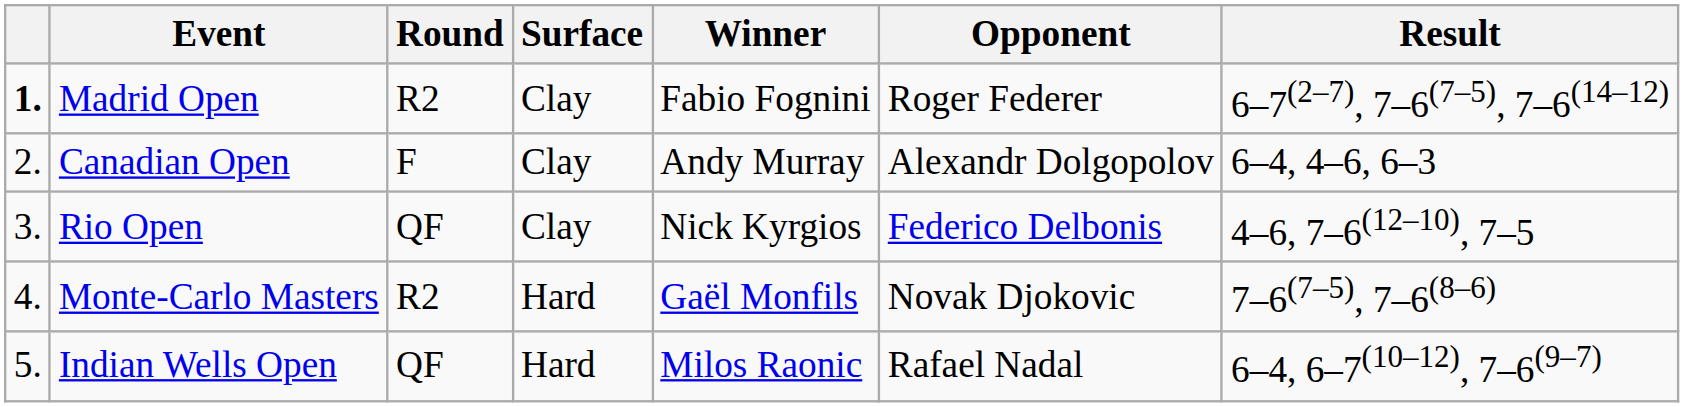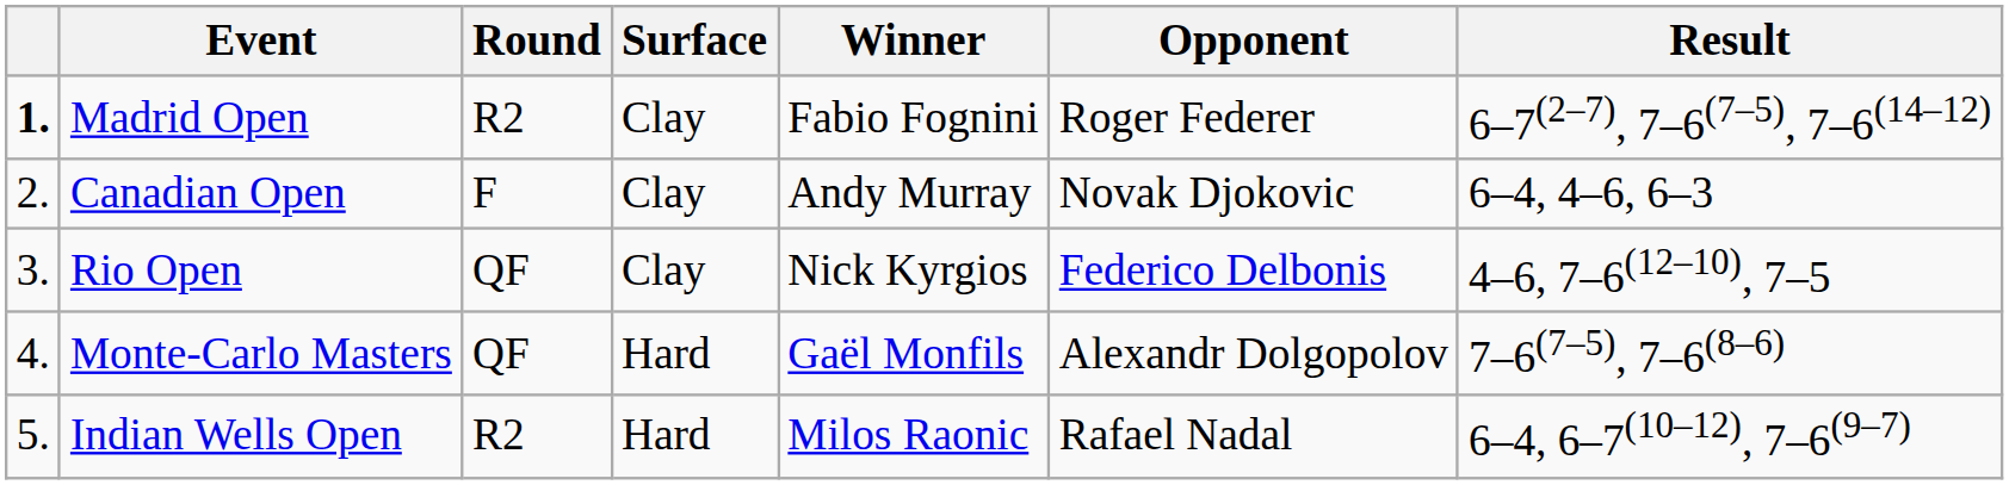 <table class=wikitable>
 <tr>
 <th></th>
 <th>Event</th>
 <th>Round</th>
 <th>Surface</th>
 <th>Winner</th>
 <th>Opponent</th>
 <th>Result</th>
 </tr>
 <tr>
 <td><strong>1.</strong></td>
 <td><a href='#'>Madrid Open</a></td>
 <td>R2</td>
 <td>Clay</td>
 <td> Fabio Fognini</td>
 <td> Roger Federer</td>
 <td>6–7<sup>(2–7)</sup>, 7–6<sup>(7–5)</sup>, 7–6<sup>(14–12)</sup></td>
 </tr>
 <tr>
 <td>2.</td>
 <td><a href='#'>Canadian Open</a></td>
 <td>F</td>
 <td>Clay</td>
 <td> Andy Murray</td>
-<td> Alexandr Dolgopolov</td>
+<td> Novak Djokovic</td>
 <td>6–4, 4–6, 6–3</td>
 </tr>
 <tr>
 <td>3.</td>
 <td><a href='#'>Rio Open</a></td>
 <td>QF</td>
 <td>Clay</td>
 <td> Nick Kyrgios</td>
 <td> <a href='#'>Federico Delbonis</a></td>
 <td>4–6, 7–6<sup>(12–10)</sup>, 7–5</td>
 </tr>
 <tr>
 <td>4.</td>
 <td><a href='#'>Monte-Carlo Masters</a></td>
-<td>R2</td>
+<td>QF</td>
 <td>Hard</td>
 <td> <a href='#'>Gaël Monfils</a></td>
-<td> Novak Djokovic</td>
+<td> Alexandr Dolgopolov</td>
 <td>7–6<sup>(7–5)</sup>, 7–6<sup>(8–6)</sup></td>
 </tr>
 <tr>
 <td>5.</td>
 <td><a href='#'>Indian Wells Open</a></td>
-<td>QF</td>
+<td>R2</td>
 <td>Hard</td>
 <td> <a href='#'>Milos Raonic</a></td>
 <td> Rafael Nadal</td>
 <td>6–4, 6–7<sup>(10–12)</sup>, 7–6<sup>(9–7)</sup></td>
 </tr>
 </table>
